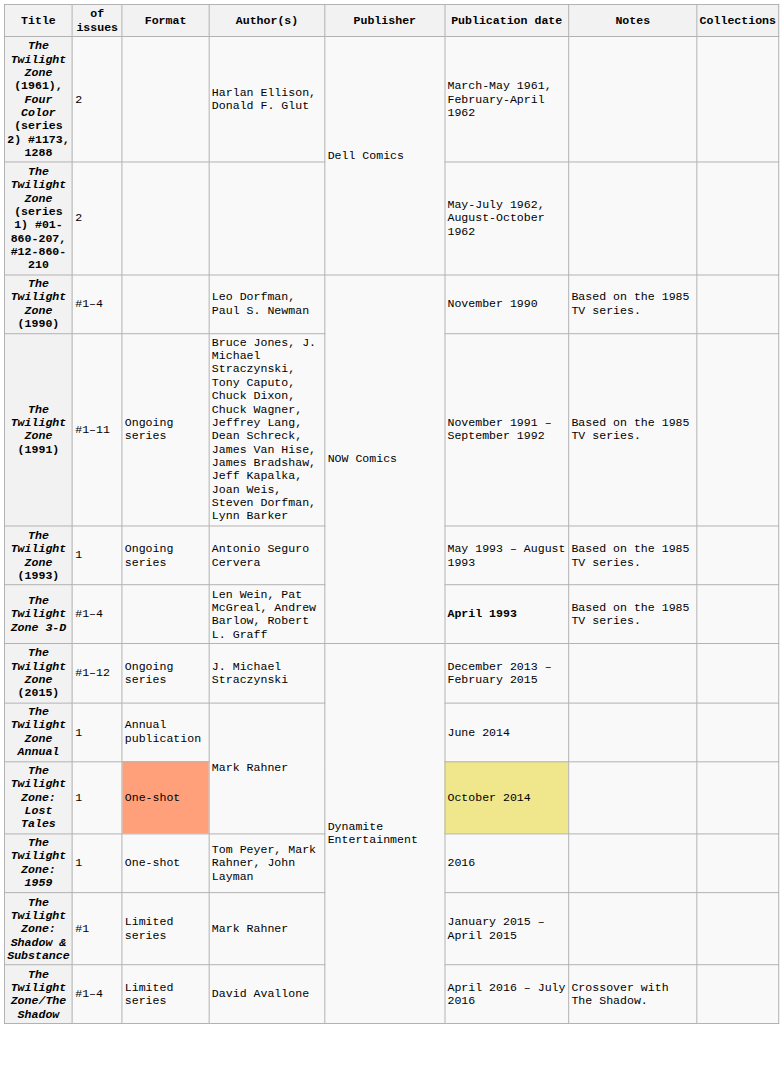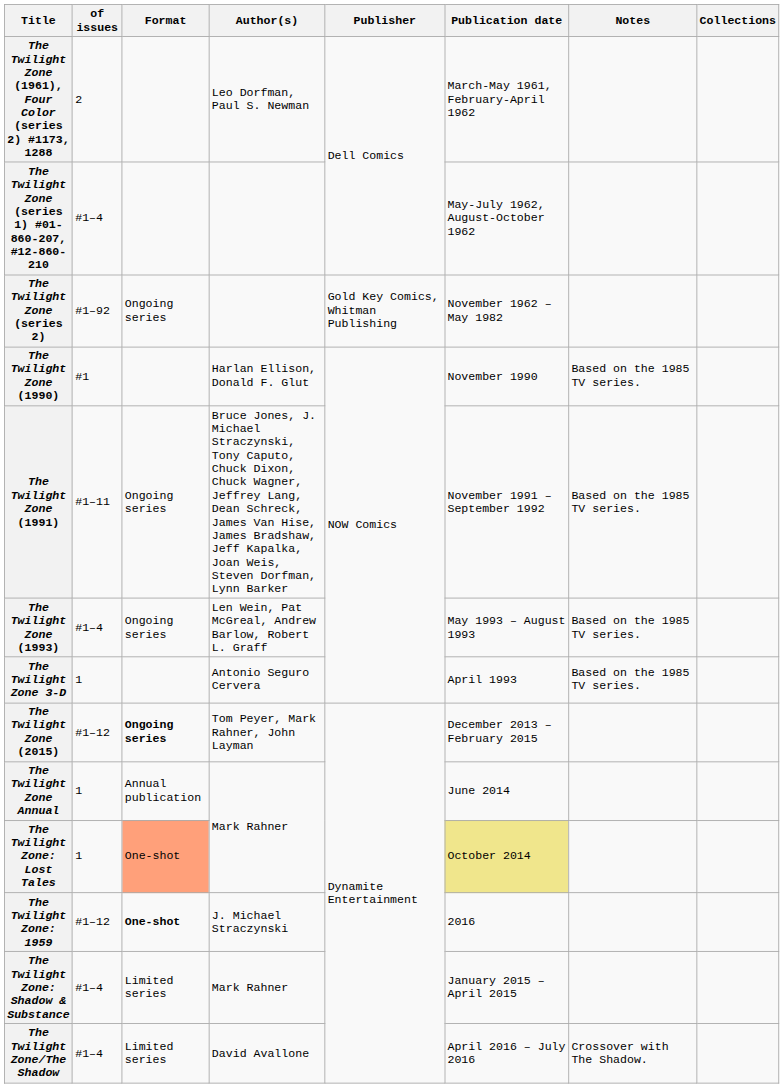 <table class="wikitable">
 <tr>
 <th>Title</th>
 <th style="width:40pt"> of issues</th>
 <th style="width:75pt">Format</th>
 <th style="width:125pt">Author(s)</th>
 <th style="width:125pt">Publisher</th>
 <th style="width:150pt">Publication date</th>
 <th style="width:175pt">Notes</th>
 <th>Collections</th>
 </tr>
 <tr>
 <th><em>The Twilight Zone</em> (1961), <em>Four Color</em> (series 2) #1173, 1288</th>
 <td>2</td>
 <td></td>
-<td>Harlan Ellison, Donald F. Glut</td>
+<td>Leo Dorfman, Paul S. Newman</td>
 <td rowspan="2">Dell Comics</td>
 <td>March-May 1961, February-April 1962</td>
 <td></td>
 <td></td>
 </tr>
 <tr>
 <th><em>The Twilight Zone</em> (series 1) #01-860-207, #12-860-210</th>
-<td>2</td>
+<td>#1–4</td>
 <td></td>
 <td></td>
 <td>May-July 1962, August-October 1962</td>
 <td></td>
 <td></td>
 </tr>
 <tr>
+<th><em>The Twilight Zone</em> (series 2)</th>
+<td>#1–92</td>
+<td>Ongoing series</td>
+<td></td>
+<td>Gold Key Comics, Whitman Publishing</td>
+<td>November 1962 – May 1982</td>
+<td></td>
+<td></td>
+</tr>
+<tr>
 <th><em>The Twilight Zone</em> (1990)</th>
-<td>#1–4</td>
+<td>#1</td>
 <td></td>
-<td>Leo Dorfman, Paul S. Newman</td>
+<td>Harlan Ellison, Donald F. Glut</td>
 <td rowspan="4">NOW Comics</td>
 <td>November 1990</td>
 <td>Based on the 1985 TV series.</td>
 <td></td>
 </tr>
 <tr>
 <th><em>The Twilight Zone</em> (1991)</th>
 <td>#1–11</td>
 <td>Ongoing series</td>
 <td>Bruce Jones, J. Michael Straczynski, Tony Caputo, Chuck Dixon, Chuck Wagner, Jeffrey Lang, Dean Schreck, James Van Hise, James Bradshaw, Jeff Kapalka, Joan Weis, Steven Dorfman, Lynn Barker</td>
 <td>November 1991 – September 1992</td>
 <td>Based on the 1985 TV series.</td>
 <td></td>
 </tr>
 <tr>
 <th><em>The Twilight Zone</em> (1993)</th>
-<td>1</td>
+<td>#1–4</td>
 <td>Ongoing series</td>
-<td>Antonio Seguro Cervera</td>
+<td>Len Wein, Pat McGreal, Andrew Barlow, Robert L. Graff</td>
 <td>May 1993 – August 1993</td>
 <td>Based on the 1985 TV series.</td>
 <td></td>
 </tr>
 <tr>
 <th><em>The Twilight Zone 3-D</em></th>
-<td>#1–4</td>
+<td>1</td>
 <td></td>
-<td>Len Wein, Pat McGreal, Andrew Barlow, Robert L. Graff</td>
-<td><strong>April 1993</strong></td>
+<td>Antonio Seguro Cervera</td>
+<td>April 1993</td>
 <td>Based on the 1985 TV series.</td>
 <td></td>
 </tr>
 <tr>
 <th><em>The Twilight Zone</em> (2015)</th>
 <td>#1–12</td>
-<td>Ongoing series</td>
-<td>J. Michael Straczynski</td>
+<td><strong>Ongoing series</strong></td>
+<td>Tom Peyer, Mark Rahner, John Layman</td>
 <td rowspan="6">Dynamite Entertainment</td>
 <td>December 2013 – February 2015</td>
 <td></td>
 <td></td>
 </tr>
 <tr>
 <th><em>The Twilight Zone Annual</em></th>
 <td>1</td>
 <td>Annual publication</td>
 <td rowspan="2">Mark Rahner</td>
 <td>June 2014</td>
 <td></td>
 <td></td>
 </tr>
 <tr>
 <th><em>The Twilight Zone: Lost Tales</em></th>
 <td>1</td>
 <td style="background: lightsalmon;">One-shot</td>
 <td style="background: khaki;">October 2014</td>
 <td></td>
 <td></td>
 </tr>
 <tr>
 <th><em>The Twilight Zone: 1959</em></th>
-<td>1</td>
-<td>One-shot</td>
-<td>Tom Peyer, Mark Rahner, John Layman</td>
+<td>#1–12</td>
+<td><strong>One-shot</strong></td>
+<td>J. Michael Straczynski</td>
 <td>2016</td>
 <td></td>
 <td></td>
 </tr>
 <tr>
 <th><em>The Twilight Zone: Shadow & Substance</em></th>
-<td>#1</td>
+<td>#1–4</td>
 <td>Limited series</td>
 <td>Mark Rahner</td>
 <td>January 2015 – April 2015</td>
 <td></td>
 <td></td>
 </tr>
 <tr>
 <th><em>The Twilight Zone/The Shadow</em></th>
 <td>#1–4</td>
 <td>Limited series</td>
 <td>David Avallone</td>
 <td>April 2016 – July 2016</td>
 <td>Crossover with The Shadow.</td>
 <td></td>
 </tr>
 </table>
